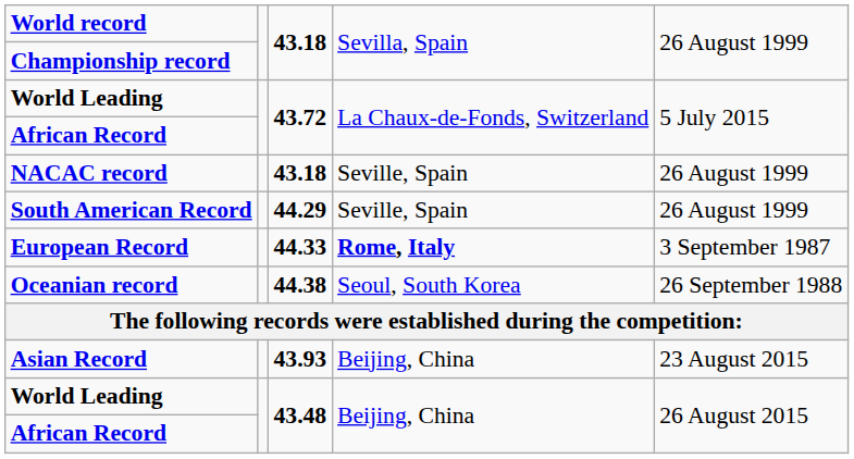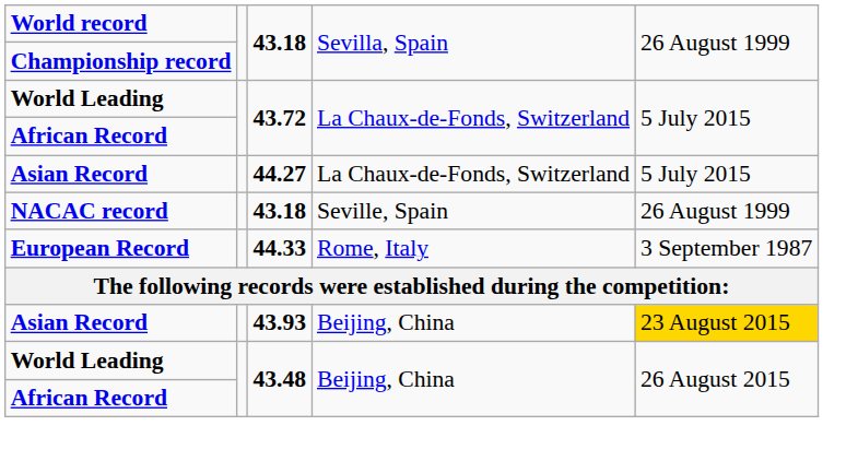 <table class="wikitable">
 <tr>
 <td><strong><a href='#'>World record</a></strong></td>
 <td rowspan=2></td>
 <td rowspan=2><strong>43.18</strong></td>
 <td rowspan=2><a href='#'>Sevilla</a>, <a href='#'>Spain</a></td>
 <td rowspan=2>26 August 1999</td>
 </tr>
 <tr>
 <td><strong><a href='#'>Championship record</a></strong></td>
 </tr>
 <tr>
 <td><strong>World Leading</strong></td>
 <td rowspan=2></td>
 <td rowspan=2><strong>43.72</strong></td>
 <td rowspan=2><a href='#'>La Chaux-de-Fonds</a>, <a href='#'>Switzerland</a></td>
 <td rowspan=2>5 July 2015</td>
 </tr>
 <tr>
 <td><strong><a href='#'>African Record</a></strong></td>
 </tr>
 <tr>
+<td><strong><a href='#'>Asian Record</a></strong></td>
+<td></td>
+<td><strong>44.27</strong></td>
+<td>La Chaux-de-Fonds, Switzerland</td>
+<td>5 July 2015</td>
+</tr>
+<tr>
 <td><strong><a href='#'>NACAC record</a></strong></td>
 <td></td>
 <td><strong>43.18</strong></td>
 <td>Seville, Spain</td>
 <td>26 August 1999</td>
 </tr>
 <tr>
-<td><strong><a href='#'>South American Record</a></strong></td>
-<td></td>
-<td><strong>44.29</strong></td>
-<td>Seville, Spain</td>
-<td>26 August 1999</td>
-</tr>
-<tr>
 <td><strong><a href='#'>European Record</a></strong></td>
 <td></td>
 <td><strong>44.33</strong></td>
-<td><strong><a href='#'>Rome</a>, <a href='#'>Italy</a></strong></td>
+<td><a href='#'>Rome</a>, <a href='#'>Italy</a></td>
 <td>3 September 1987</td>
-</tr>
-<tr>
-<td><strong><a href='#'>Oceanian record</a></strong></td>
-<td></td>
-<td><strong>44.38</strong></td>
-<td><a href='#'>Seoul</a>, <a href='#'>South Korea</a></td>
-<td>26 September 1988</td>
 </tr>
 <tr>
 <th colspan=5>The following records were established during the competition:</th>
 </tr>
 <tr>
 <td><strong><a href='#'>Asian Record</a></strong></td>
 <td></td>
 <td><strong>43.93</strong></td>
 <td><a href='#'>Beijing</a>, China</td>
-<td>23 August 2015</td>
+<td style="background: gold;">23 August 2015</td>
 </tr>
 <tr>
 <td><strong>World Leading</strong></td>
 <td rowspan=2></td>
 <td rowspan=2><strong>43.48</strong></td>
 <td rowspan=2><a href='#'>Beijing</a>, China</td>
 <td rowspan=2>26 August 2015</td>
 </tr>
 <tr>
 <td><strong><a href='#'>African Record</a></strong></td>
 </tr>
 </table>
